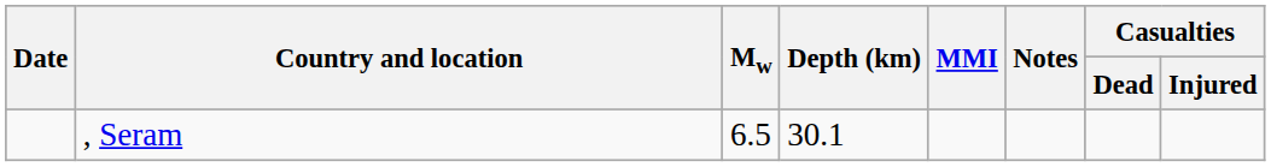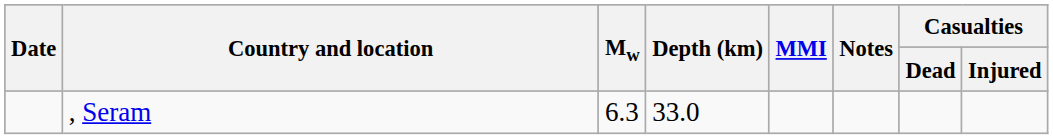 <table class="wikitable sortable sort-under" style="border:1px black; margin-left:1em;">
 <tr>
 <th rowspan="2"><small>Date</small></th>
 <th rowspan="2" style="width: 310px"><small>Country and location</small></th>
 <th rowspan="2"><small>M<sub>w</sub></small></th>
 <th rowspan="2"><small>Depth (km)</small></th>
 <th rowspan="2"><small><a href='#'>MMI</a></small></th>
 <th rowspan="2" class="unsortable"><small>Notes</small></th>
 <th colspan="2"><small>Casualties</small></th>
 </tr>
 <tr>
 <th><small>Dead</small></th>
 <th><small>Injured</small></th>
 </tr>
 <tr>
 <td></td>
 <td>, <a href='#'>Seram</a></td>
-<td>6.5</td>
-<td>30.1</td>
+<td>6.3</td>
+<td>33.0</td>
 <td></td>
 <td></td>
 <td></td>
 <td></td>
 </tr>
 </table>
